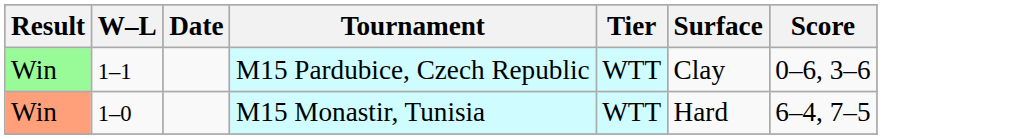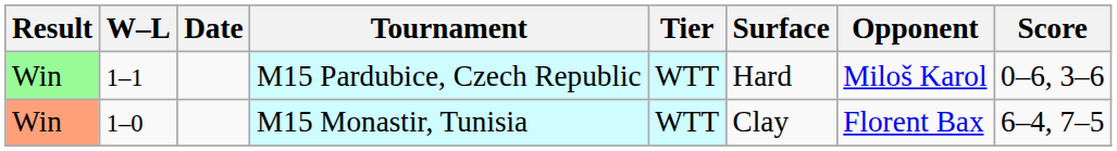 <table class="sortable wikitable">
 <tr>
 <th>Result</th>
 <th class="unsortable">W–L</th>
 <th>Date</th>
 <th>Tournament</th>
 <th>Tier</th>
 <th>Surface</th>
+<th>Opponent</th>
 <th class="unsortable">Score</th>
 </tr>
 <tr>
 <td bgcolor=98fb98>Win</td>
 <td><small>1–1</small></td>
 <td></td>
 <td style="background:#cffcff;">M15 Pardubice, Czech Republic</td>
 <td style="background:#cffcff;">WTT</td>
-<td>Clay</td>
+<td>Hard</td>
+<td> <a href='#'>Miloš Karol</a></td>
 <td>0–6, 3–6</td>
 </tr>
 <tr>
 <td bgcolor=ffa07a>Win</td>
 <td><small>1–0</small></td>
 <td></td>
 <td style="background:#cffcff;">M15 Monastir, Tunisia</td>
 <td style="background:#cffcff;">WTT</td>
-<td>Hard</td>
+<td>Clay</td>
+<td> <a href='#'>Florent Bax</a></td>
 <td>6–4, 7–5</td>
 </tr>
 </table>
